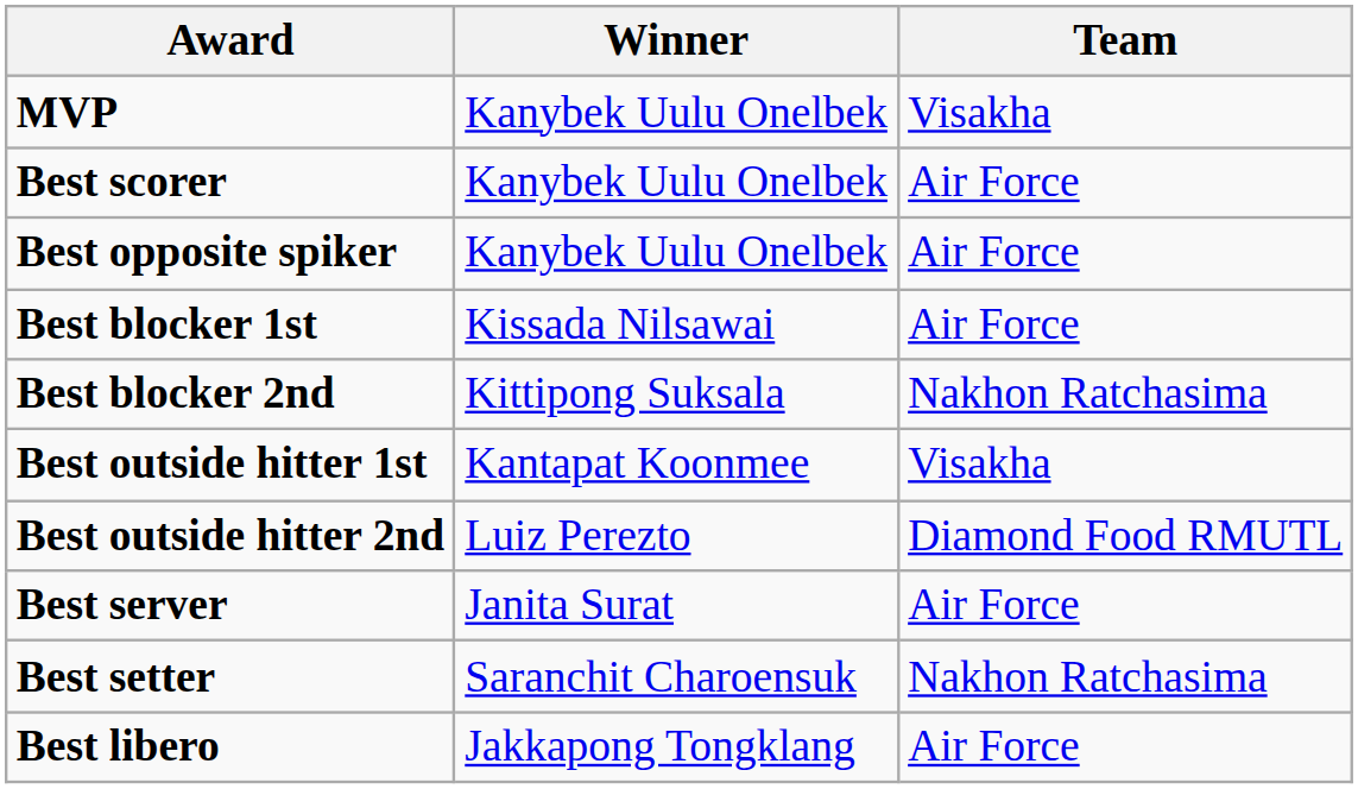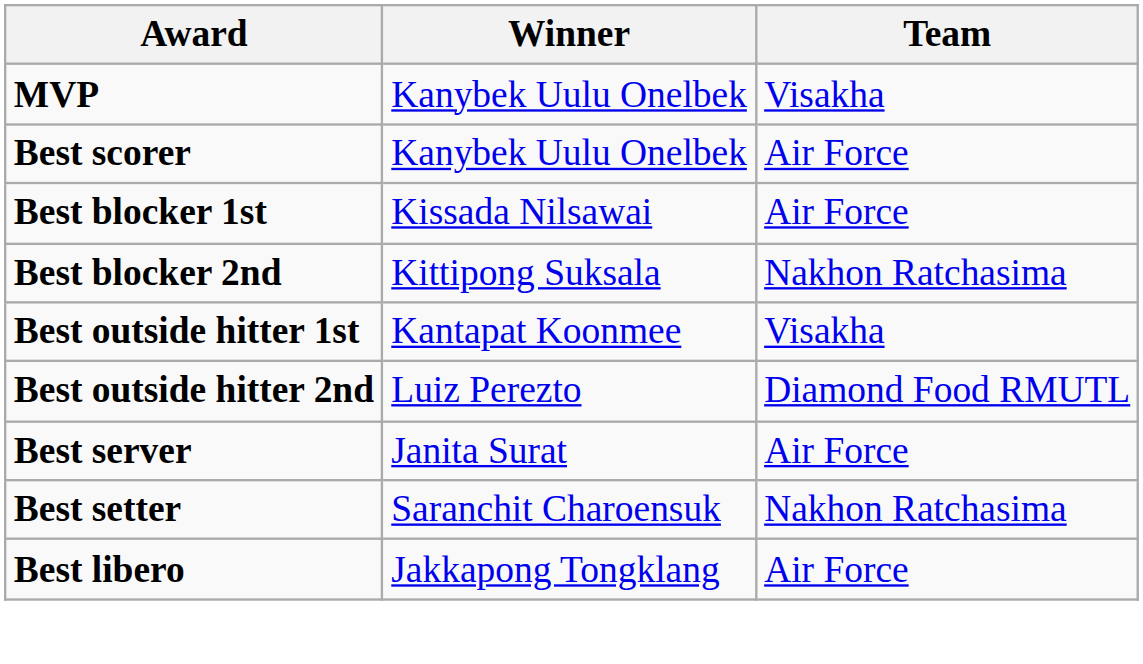 <table class=wikitable>
 <tr>
 <th>Award</th>
 <th>Winner</th>
 <th>Team</th>
 </tr>
 <tr>
 <td><strong>MVP</strong></td>
 <td> <a href='#'>Kanybek Uulu Onelbek</a></td>
 <td><a href='#'>Visakha</a></td>
 </tr>
 <tr>
 <td><strong>Best scorer</strong></td>
-<td> <a href='#'>Kanybek Uulu Onelbek</a></td>
-<td><a href='#'>Air Force</a></td>
-</tr>
-<tr>
-<td><strong>Best opposite spiker</strong></td>
 <td> <a href='#'>Kanybek Uulu Onelbek</a></td>
 <td><a href='#'>Air Force</a></td>
 </tr>
 <tr>
 <td><strong>Best blocker 1st</strong></td>
 <td> <a href='#'>Kissada Nilsawai</a></td>
 <td><a href='#'>Air Force</a></td>
 </tr>
 <tr>
 <td><strong>Best blocker 2nd</strong></td>
 <td> <a href='#'>Kittipong Suksala</a></td>
 <td><a href='#'>Nakhon Ratchasima</a></td>
 </tr>
 <tr>
 <td><strong>Best outside hitter 1st</strong></td>
 <td> <a href='#'>Kantapat Koonmee</a></td>
 <td><a href='#'>Visakha</a></td>
 </tr>
 <tr>
 <td><strong>Best outside hitter 2nd</strong></td>
 <td> <a href='#'>Luiz Perezto</a></td>
 <td><a href='#'>Diamond Food RMUTL</a></td>
 </tr>
 <tr>
 <td><strong>Best server</strong></td>
 <td> <a href='#'>Janita Surat</a></td>
 <td><a href='#'>Air Force</a></td>
 </tr>
 <tr>
 <td><strong>Best setter</strong></td>
 <td> <a href='#'>Saranchit Charoensuk</a></td>
 <td><a href='#'>Nakhon Ratchasima</a></td>
 </tr>
 <tr>
 <td><strong>Best libero</strong></td>
 <td> <a href='#'>Jakkapong Tongklang</a></td>
 <td><a href='#'>Air Force</a></td>
 </tr>
 </table>
